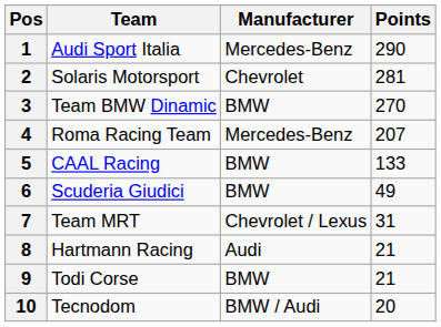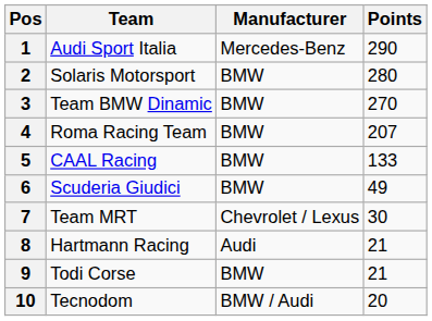 <table class="wikitable" style="font-size: 90%">
 <tr>
 <th>Pos</th>
 <th>Team</th>
 <th>Manufacturer</th>
 <th>Points</th>
 </tr>
 <tr>
 <th>1</th>
 <td> <a href='#'>Audi Sport</a> Italia</td>
 <td>Mercedes-Benz</td>
 <td>290</td>
 </tr>
 <tr>
 <th>2</th>
 <td> Solaris Motorsport</td>
-<td>Chevrolet</td>
-<td>281</td>
+<td>BMW</td>
+<td>280</td>
 </tr>
 <tr>
 <th>3</th>
 <td> Team BMW <a href='#'>Dinamic</a></td>
 <td>BMW</td>
 <td>270</td>
 </tr>
 <tr>
 <th>4</th>
 <td> Roma Racing Team</td>
-<td>Mercedes-Benz</td>
+<td>BMW</td>
 <td>207</td>
 </tr>
 <tr>
 <th>5</th>
 <td> <a href='#'>CAAL Racing</a></td>
 <td>BMW</td>
 <td>133</td>
 </tr>
 <tr>
 <th>6</th>
 <td> <a href='#'>Scuderia Giudici</a></td>
 <td>BMW</td>
 <td>49</td>
 </tr>
 <tr>
 <th>7</th>
 <td> Team MRT</td>
 <td>Chevrolet / Lexus</td>
-<td>31</td>
+<td>30</td>
 </tr>
 <tr>
 <th>8</th>
 <td> Hartmann Racing</td>
 <td>Audi</td>
 <td>21</td>
 </tr>
 <tr>
 <th>9</th>
 <td> Todi Corse</td>
 <td>BMW</td>
 <td>21</td>
 </tr>
 <tr>
 <th>10</th>
 <td> Tecnodom</td>
 <td>BMW / Audi</td>
 <td>20</td>
 </tr>
 </table>
